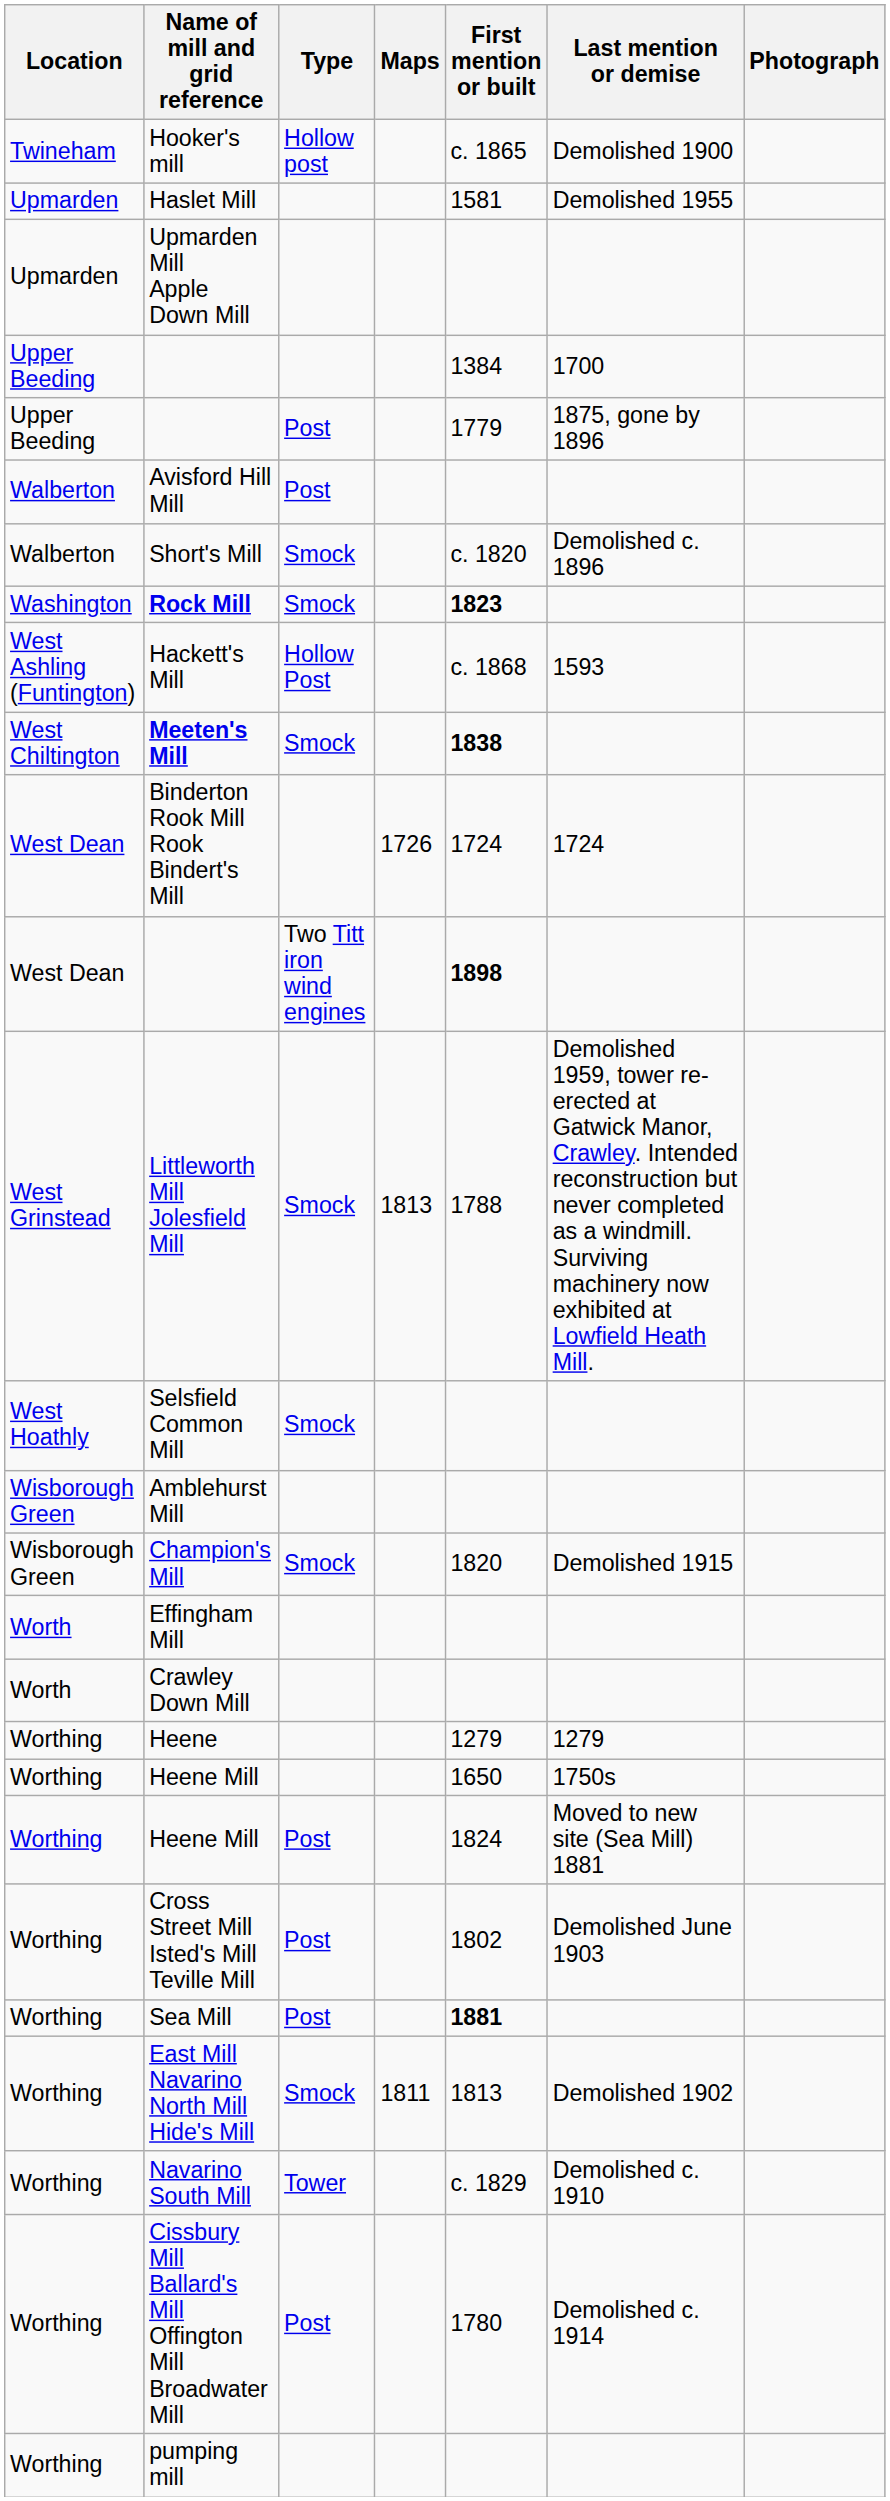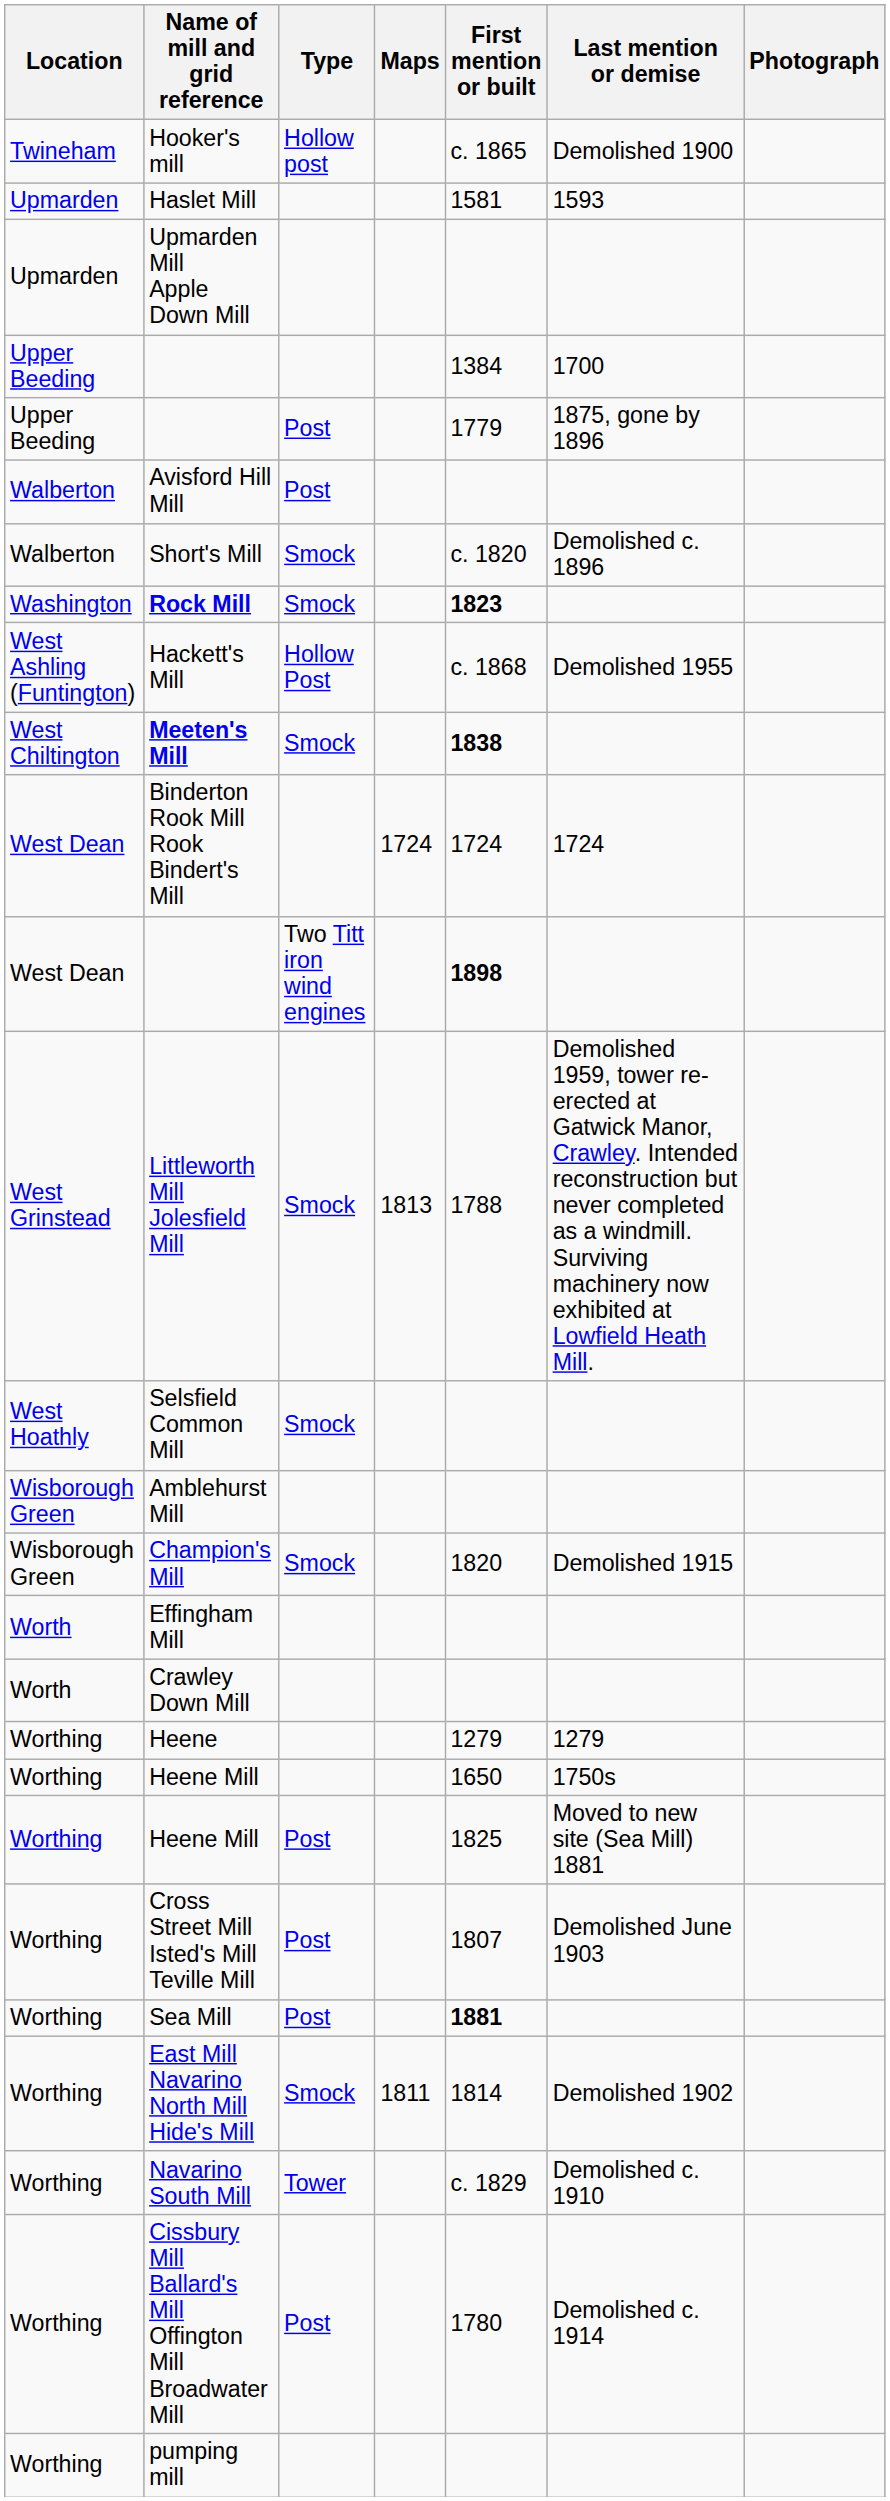 <table class="wikitable">
 <tr>
 <th>Location</th>
 <th>Name of mill and<br>grid reference</th>
 <th>Type</th>
 <th>Maps</th>
 <th>First mention<br>or built</th>
 <th>Last mention<br> or demise</th>
 <th>Photograph</th>
 </tr>
 <tr>
 <td><a href='#'>Twineham</a></td>
 <td>Hooker's mill</td>
 <td><a href='#'>Hollow post</a></td>
 <td></td>
 <td>c. 1865</td>
 <td>Demolished 1900</td>
 <td></td>
 </tr>
 <tr>
 <td><a href='#'>Upmarden</a></td>
 <td>Haslet Mill</td>
 <td></td>
 <td></td>
 <td>1581</td>
-<td>Demolished 1955</td>
+<td>1593</td>
 <td></td>
 </tr>
 <tr>
 <td>Upmarden</td>
 <td>Upmarden Mill<br>Apple Down Mill</td>
 <td></td>
 <td></td>
 <td></td>
 <td></td>
 <td></td>
 </tr>
 <tr>
 <td><a href='#'>Upper Beeding</a></td>
 <td></td>
 <td></td>
 <td></td>
 <td>1384</td>
 <td>1700</td>
 <td></td>
 </tr>
 <tr>
 <td>Upper Beeding</td>
 <td></td>
 <td><a href='#'>Post</a></td>
 <td></td>
 <td>1779</td>
 <td>1875, gone by 1896</td>
 <td></td>
 </tr>
 <tr>
 <td><a href='#'>Walberton</a></td>
 <td>Avisford Hill Mill</td>
 <td><a href='#'>Post</a></td>
 <td></td>
 <td></td>
 <td></td>
 <td></td>
 </tr>
 <tr>
 <td>Walberton</td>
 <td>Short's Mill</td>
 <td><a href='#'>Smock</a></td>
 <td></td>
 <td>c. 1820</td>
 <td>Demolished c. 1896</td>
 <td></td>
 </tr>
 <tr>
 <td><a href='#'>Washington</a></td>
 <td><strong><a href='#'>Rock Mill</a></strong><br></td>
 <td><a href='#'>Smock</a></td>
 <td></td>
 <td><strong>1823</strong></td>
 <td></td>
 <td></td>
 </tr>
 <tr>
 <td><a href='#'>West Ashling</a> (<a href='#'>Funtington</a>)</td>
 <td>Hackett's Mill</td>
 <td><a href='#'>Hollow Post</a></td>
 <td></td>
 <td>c. 1868</td>
-<td>1593</td>
+<td>Demolished 1955</td>
 <td></td>
 </tr>
 <tr>
 <td><a href='#'>West Chiltington</a></td>
 <td><strong><a href='#'>Meeten's Mill</a></strong><br></td>
 <td><a href='#'>Smock</a></td>
 <td></td>
 <td><strong>1838</strong></td>
 <td></td>
 <td></td>
 </tr>
 <tr>
 <td><a href='#'>West Dean</a></td>
 <td>Binderton Rook Mill<br>Rook Bindert's Mill</td>
 <td></td>
-<td>1726</td>
+<td>1724</td>
 <td>1724</td>
 <td>1724</td>
 <td></td>
 </tr>
 <tr>
 <td>West Dean</td>
 <td></td>
 <td>Two <a href='#'>Titt iron wind engines</a></td>
 <td></td>
 <td><strong>1898</strong></td>
 <td></td>
 <td></td>
 </tr>
 <tr>
 <td><a href='#'>West Grinstead</a></td>
 <td><a href='#'>Littleworth Mill<br>Jolesfield Mill</a></td>
 <td><a href='#'>Smock</a></td>
 <td>1813</td>
 <td>1788</td>
 <td>Demolished 1959, tower re-erected at Gatwick Manor, <a href='#'>Crawley</a>. Intended reconstruction but never completed as a windmill. Surviving machinery now exhibited at <a href='#'>Lowfield Heath Mill</a>.</td>
 <td></td>
 </tr>
 <tr>
 <td><a href='#'>West Hoathly</a></td>
 <td>Selsfield Common Mill</td>
 <td><a href='#'>Smock</a></td>
 <td></td>
 <td></td>
 <td></td>
 <td></td>
 </tr>
 <tr>
 <td><a href='#'>Wisborough Green</a></td>
 <td>Amblehurst Mill</td>
 <td></td>
 <td></td>
 <td></td>
 <td></td>
 <td></td>
 </tr>
 <tr>
 <td>Wisborough Green</td>
 <td><a href='#'>Champion's Mill</a></td>
 <td><a href='#'>Smock</a></td>
 <td></td>
 <td>1820</td>
 <td>Demolished 1915</td>
 <td></td>
 </tr>
 <tr>
 <td><a href='#'>Worth</a></td>
 <td>Effingham Mill</td>
 <td></td>
 <td></td>
 <td></td>
 <td></td>
 <td></td>
 </tr>
 <tr>
 <td>Worth</td>
 <td>Crawley Down Mill</td>
 <td></td>
 <td></td>
 <td></td>
 <td></td>
 <td></td>
 </tr>
 <tr>
 <td>Worthing</td>
 <td>Heene</td>
 <td></td>
 <td></td>
 <td>1279</td>
 <td>1279</td>
 <td></td>
 </tr>
 <tr>
 <td>Worthing</td>
 <td>Heene Mill</td>
 <td></td>
 <td></td>
 <td>1650</td>
 <td>1750s</td>
 <td></td>
 </tr>
 <tr>
 <td><a href='#'>Worthing</a></td>
 <td>Heene Mill</td>
 <td><a href='#'>Post</a></td>
 <td></td>
-<td>1824</td>
+<td>1825</td>
 <td>Moved to new site (Sea Mill) 1881</td>
 <td></td>
 </tr>
 <tr>
 <td>Worthing</td>
 <td>Cross Street Mill<br>Isted's Mill<br>Teville Mill</td>
 <td><a href='#'>Post</a></td>
 <td></td>
-<td>1802</td>
+<td>1807</td>
 <td>Demolished June 1903</td>
 <td></td>
 </tr>
 <tr>
 <td>Worthing</td>
 <td>Sea Mill</td>
 <td><a href='#'>Post</a></td>
 <td></td>
 <td><strong>1881</strong></td>
 <td></td>
 <td></td>
 </tr>
 <tr>
 <td>Worthing</td>
 <td><a href='#'>East Mill<br>Navarino North Mill<br>Hide's Mill</a></td>
 <td><a href='#'>Smock</a></td>
 <td>1811</td>
-<td>1813</td>
+<td>1814</td>
 <td>Demolished 1902</td>
 <td></td>
 </tr>
 <tr>
 <td>Worthing</td>
 <td><a href='#'>Navarino South Mill</a></td>
 <td><a href='#'>Tower</a></td>
 <td></td>
 <td>c. 1829</td>
 <td>Demolished c. 1910</td>
 <td></td>
 </tr>
 <tr>
 <td>Worthing</td>
 <td><a href='#'>Cissbury Mill<br>Ballard's Mill</a><br>Offington Mill<br>Broadwater Mill</td>
 <td><a href='#'>Post</a></td>
 <td></td>
 <td>1780</td>
 <td>Demolished c. 1914</td>
 <td></td>
 </tr>
 <tr>
 <td>Worthing</td>
 <td>pumping mill</td>
 <td></td>
 <td></td>
 <td></td>
 <td></td>
 <td></td>
 </tr>
 </table>
